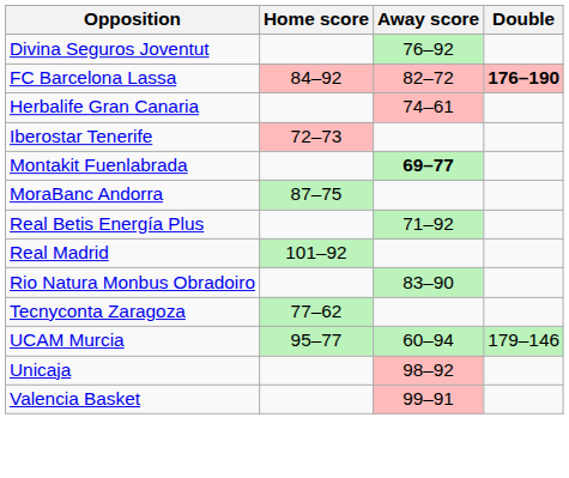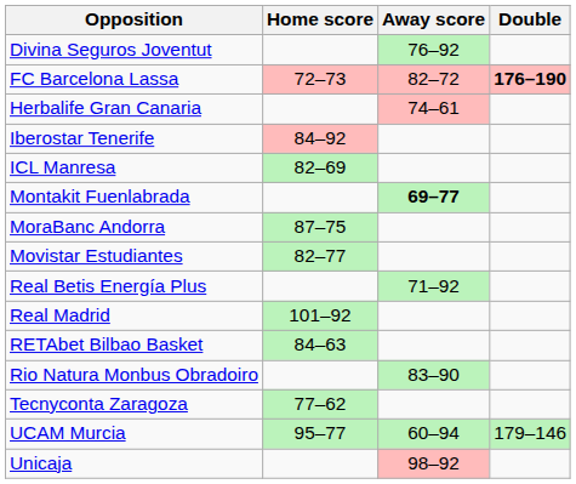 <table class="wikitable" style="text-align: center">
 <tr>
 <th>Opposition</th>
 <th>Home score</th>
 <th>Away score</th>
 <th>Double</th>
 </tr>
 <tr>
 <td align="left"><a href='#'>Divina Seguros Joventut</a></td>
 <td bgcolor=></td>
 <td bgcolor=#BBF3BB>76–92</td>
 <td bgcolor=></td>
 </tr>
 <tr>
 <td align="left"><a href='#'>FC Barcelona Lassa</a></td>
-<td bgcolor=#FFBBBB>84–92</td>
+<td bgcolor=#FFBBBB>72–73</td>
 <td bgcolor=#FFBBBB>82–72</td>
 <td bgcolor=#FFBBBB><strong>176–190</strong></td>
 </tr>
 <tr>
 <td align="left"><a href='#'>Herbalife Gran Canaria</a></td>
 <td bgcolor=></td>
 <td bgcolor=#FFBBBB>74–61</td>
 <td bgcolor=></td>
 </tr>
 <tr>
 <td align="left"><a href='#'>Iberostar Tenerife</a></td>
-<td bgcolor=#FFBBBB>72–73</td>
+<td bgcolor=#FFBBBB>84–92</td>
+<td bgcolor=></td>
+<td bgcolor=></td>
+</tr>
+<tr>
+<td align="left"><a href='#'>ICL Manresa</a></td>
+<td bgcolor=#BBF3BB>82–69</td>
 <td bgcolor=></td>
 <td bgcolor=></td>
 </tr>
 <tr>
 <td align="left"><a href='#'>Montakit Fuenlabrada</a></td>
 <td bgcolor=></td>
 <td bgcolor=#BBF3BB><strong>69–77</strong></td>
 <td bgcolor=></td>
 </tr>
 <tr>
 <td align="left"><a href='#'>MoraBanc Andorra</a></td>
 <td bgcolor=#BBF3BB>87–75</td>
 <td bgcolor=></td>
 <td bgcolor=></td>
 </tr>
 <tr>
+<td align="left"><a href='#'>Movistar Estudiantes</a></td>
+<td bgcolor=#BBF3BB>82–77</td>
+<td bgcolor=></td>
+<td bgcolor=></td>
+</tr>
+<tr>
 <td align="left"><a href='#'>Real Betis Energía Plus</a></td>
 <td bgcolor=></td>
 <td bgcolor=#BBF3BB>71–92</td>
 <td bgcolor=></td>
 </tr>
 <tr>
 <td align="left"><a href='#'>Real Madrid</a></td>
 <td bgcolor=#BBF3BB>101–92</td>
+<td bgcolor=></td>
+<td bgcolor=></td>
+</tr>
+<tr>
+<td align="left"><a href='#'>RETAbet Bilbao Basket</a></td>
+<td bgcolor=#BBF3BB>84–63</td>
 <td bgcolor=></td>
 <td bgcolor=></td>
 </tr>
 <tr>
 <td align="left"><a href='#'>Rio Natura Monbus Obradoiro</a></td>
 <td bgcolor=></td>
 <td bgcolor=#BBF3BB>83–90</td>
 <td bgcolor=></td>
 </tr>
 <tr>
 <td align="left"><a href='#'>Tecnyconta Zaragoza</a></td>
 <td bgcolor=#BBF3BB>77–62</td>
 <td bgcolor=></td>
 <td bgcolor=></td>
 </tr>
 <tr>
 <td align="left"><a href='#'>UCAM Murcia</a></td>
 <td bgcolor=#BBF3BB>95–77</td>
 <td bgcolor=#BBF3BB>60–94</td>
 <td bgcolor=#BBF3BB>179–146</td>
 </tr>
 <tr>
 <td align="left"><a href='#'>Unicaja</a></td>
 <td bgcolor=></td>
 <td bgcolor=#FFBBBB>98–92</td>
 <td bgcolor=></td>
 </tr>
-<tr>
-<td align="left"><a href='#'>Valencia Basket</a></td>
-<td bgcolor=></td>
-<td bgcolor=#FFBBBB>99–91</td>
-<td bgcolor=></td>
-</tr>
 </table>
